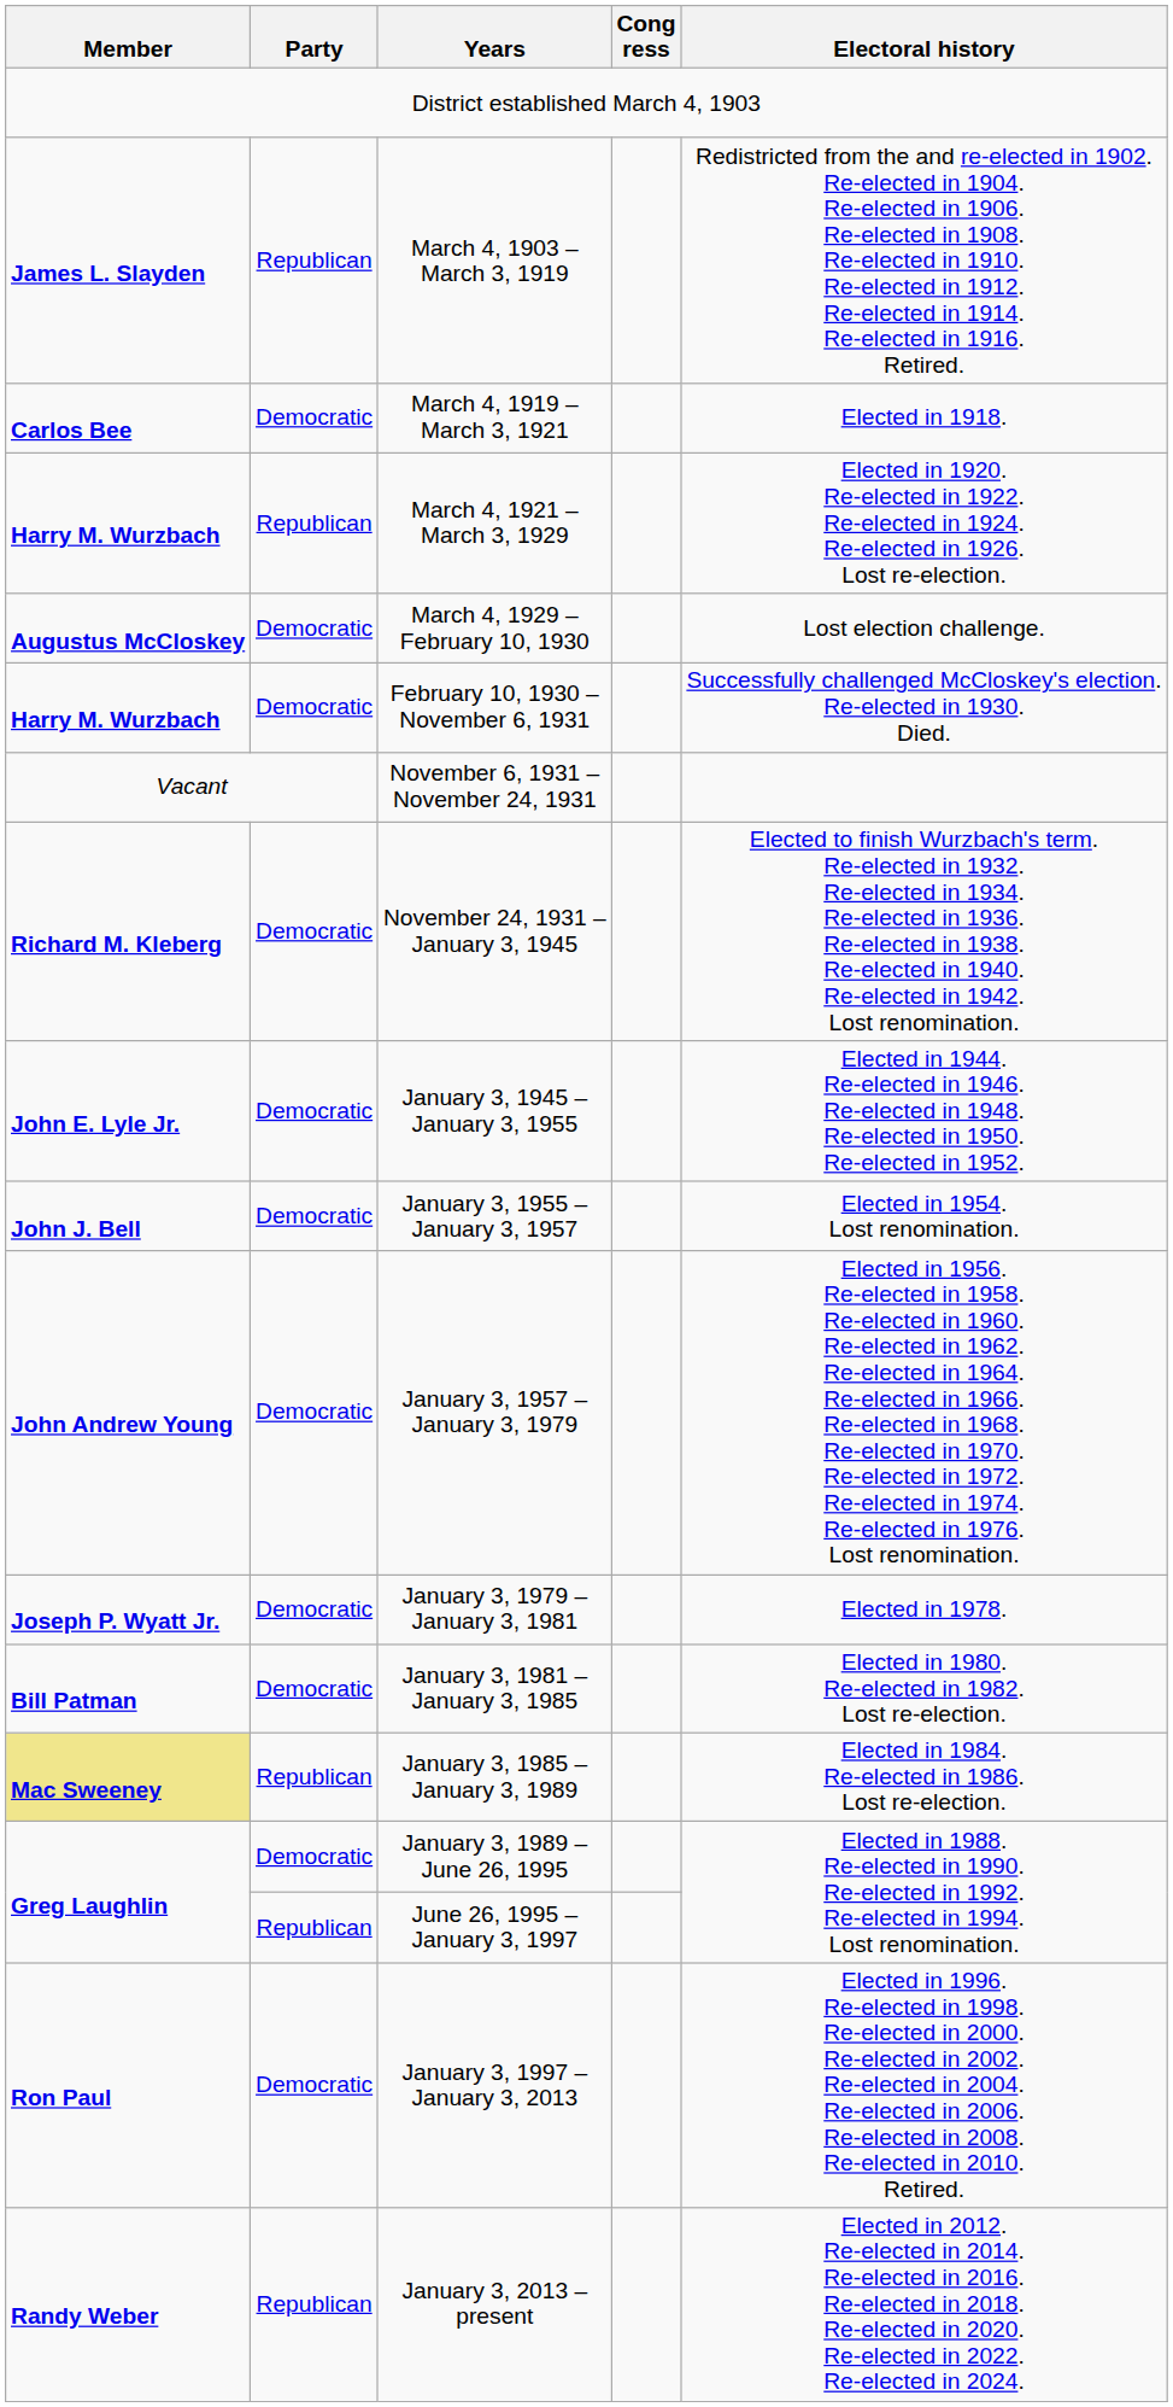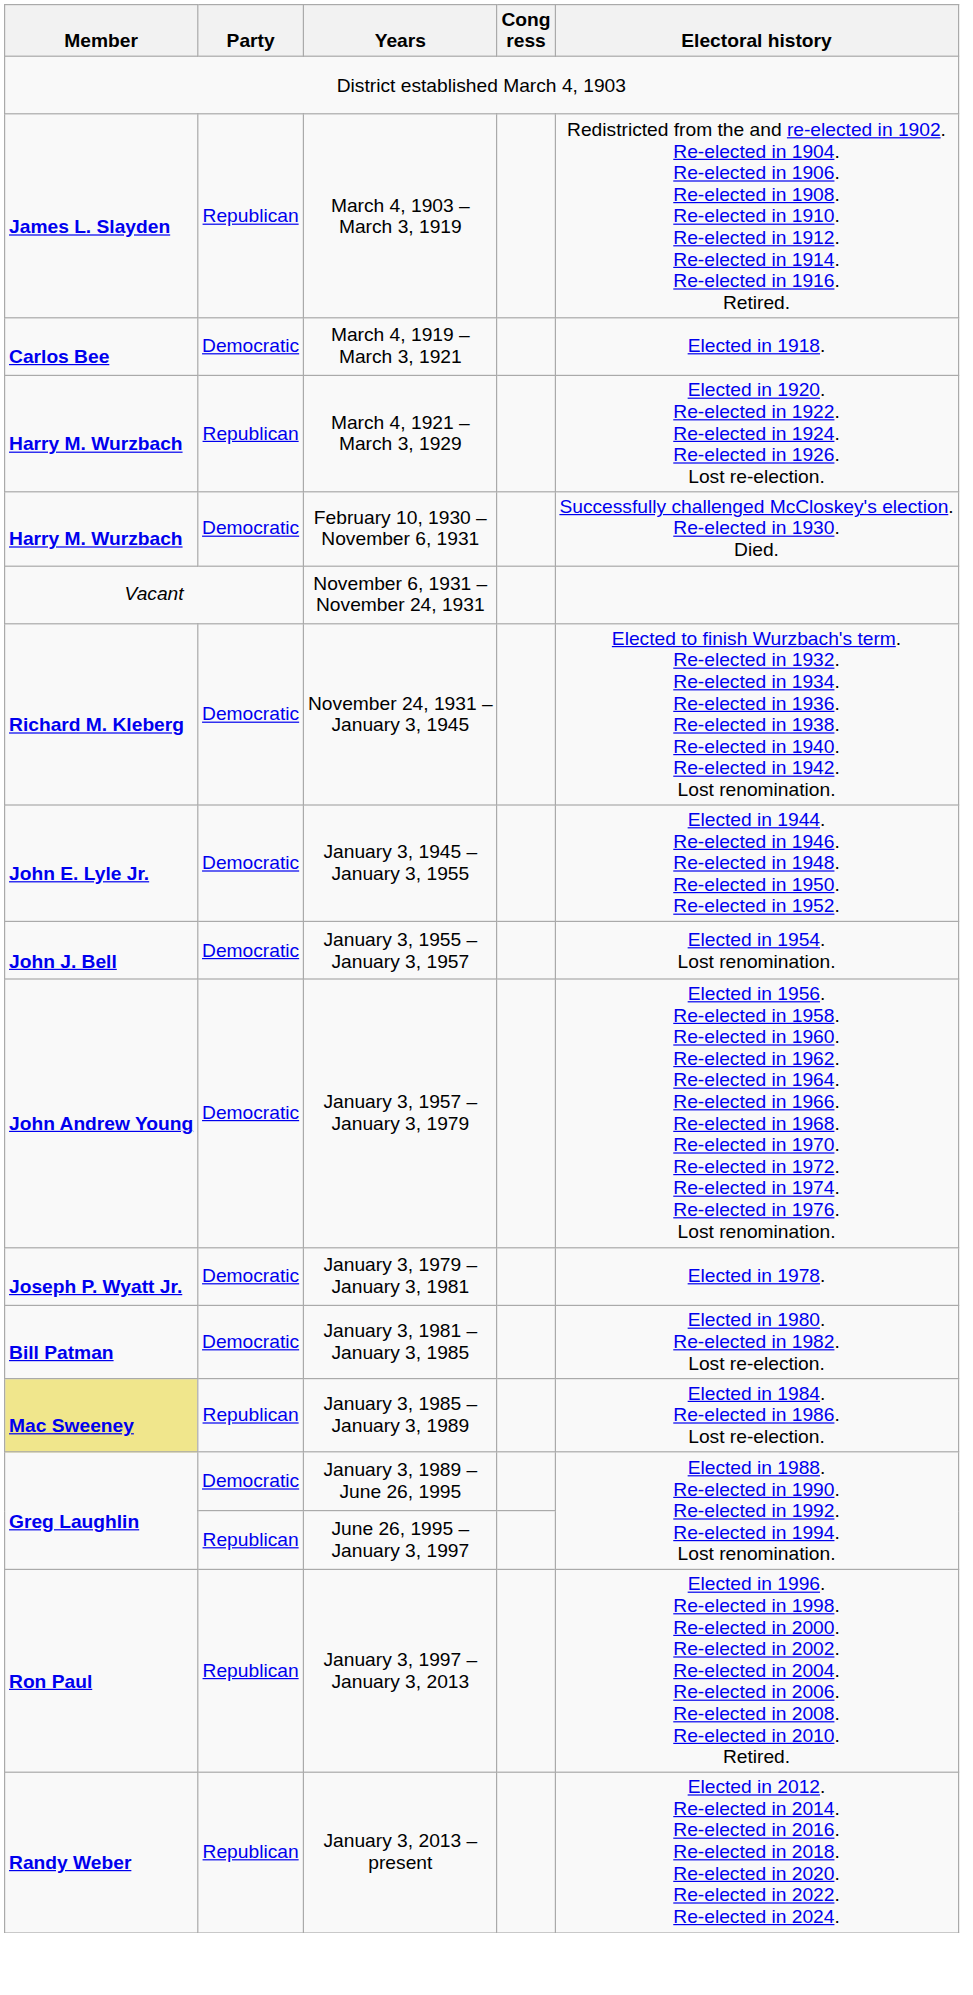 <table class=wikitable style="text-align:center">
 <tr valign=bottom>
 <th>Member</th>
 <th>Party</th>
 <th>Years</th>
 <th>Cong<br>ress</th>
 <th>Electoral history</th>
 </tr>
 <tr style="height:3em">
 <td colspan=5>District established March 4, 1903</td>
 </tr>
 <tr style="height:3em">
 <td align=left><br><strong><a href='#'>James L. Slayden</a></strong><br></td>
 <td><a href='#'>Republican</a></td>
 <td nowrap>March 4, 1903 –<br>March 3, 1919</td>
 <td></td>
 <td>Redistricted from the  and <a href='#'>re-elected in 1902</a>.<br><a href='#'>Re-elected in 1904</a>.<br><a href='#'>Re-elected in 1906</a>.<br><a href='#'>Re-elected in 1908</a>.<br><a href='#'>Re-elected in 1910</a>.<br><a href='#'>Re-elected in 1912</a>.<br><a href='#'>Re-elected in 1914</a>.<br><a href='#'>Re-elected in 1916</a>.<br>Retired.</td>
 </tr>
 <tr style="height:3em">
 <td align=left><br><strong><a href='#'>Carlos Bee</a></strong><br></td>
 <td><a href='#'>Democratic</a></td>
 <td nowrap>March 4, 1919 –<br>March 3, 1921</td>
 <td></td>
 <td><a href='#'>Elected in 1918</a>.<br></td>
 </tr>
 <tr style="height:3em">
 <td align=left><br><strong><a href='#'>Harry M. Wurzbach</a></strong><br></td>
 <td><a href='#'>Republican</a></td>
 <td nowrap>March 4, 1921 –<br>March 3, 1929</td>
 <td></td>
 <td><a href='#'>Elected in 1920</a>.<br><a href='#'>Re-elected in 1922</a>.<br><a href='#'>Re-elected in 1924</a>.<br><a href='#'>Re-elected in 1926</a>.<br>Lost re-election.</td>
-</tr>
-<tr style="height:3em">
-<td align=left><br><strong><a href='#'>Augustus McCloskey</a></strong><br></td>
-<td><a href='#'>Democratic</a></td>
-<td nowrap>March 4, 1929 –<br>February 10, 1930</td>
-<td></td>
-<td>Lost election challenge.</td>
 </tr>
 <tr style="height:3em">
 <td align=left><br><strong><a href='#'>Harry M. Wurzbach</a></strong><br></td>
 <td><a href='#'>Democratic</a></td>
 <td nowrap>February 10, 1930 –<br>November 6, 1931</td>
 <td></td>
 <td><a href='#'>Successfully challenged McCloskey's election</a>.<br><a href='#'>Re-elected in 1930</a>.<br>Died.</td>
 </tr>
 <tr style="height:3em">
 <td colspan=2><em>Vacant</em></td>
 <td nowrap>November 6, 1931 –<br>November 24, 1931</td>
 <td></td>
 <td></td>
 </tr>
 <tr style="height:3em">
 <td align=left><br><strong><a href='#'>Richard M. Kleberg</a></strong><br></td>
 <td><a href='#'>Democratic</a></td>
 <td nowrap>November 24, 1931 –<br>January 3, 1945</td>
 <td></td>
 <td><a href='#'>Elected to finish Wurzbach's term</a>.<br><a href='#'>Re-elected in 1932</a>.<br><a href='#'>Re-elected in 1934</a>.<br><a href='#'>Re-elected in 1936</a>.<br><a href='#'>Re-elected in 1938</a>.<br><a href='#'>Re-elected in 1940</a>.<br><a href='#'>Re-elected in 1942</a>.<br>Lost renomination.</td>
 </tr>
 <tr style="height:3em">
 <td align=left><br><strong><a href='#'>John E. Lyle Jr.</a></strong><br></td>
 <td><a href='#'>Democratic</a></td>
 <td nowrap>January 3, 1945 –<br>January 3, 1955</td>
 <td></td>
 <td><a href='#'>Elected in 1944</a>.<br><a href='#'>Re-elected in 1946</a>.<br><a href='#'>Re-elected in 1948</a>.<br><a href='#'>Re-elected in 1950</a>.<br><a href='#'>Re-elected in 1952</a>.<br></td>
 </tr>
 <tr style="height:3em">
 <td align=left><br><strong><a href='#'>John J. Bell</a></strong><br></td>
 <td><a href='#'>Democratic</a></td>
 <td nowrap>January 3, 1955 –<br>January 3, 1957</td>
 <td></td>
 <td><a href='#'>Elected in 1954</a>.<br>Lost renomination.</td>
 </tr>
 <tr style="height:3em">
 <td align=left><br><strong><a href='#'>John Andrew Young</a></strong><br></td>
 <td><a href='#'>Democratic</a></td>
 <td nowrap>January 3, 1957 –<br>January 3, 1979</td>
 <td></td>
 <td><a href='#'>Elected in 1956</a>.<br><a href='#'>Re-elected in 1958</a>.<br><a href='#'>Re-elected in 1960</a>.<br><a href='#'>Re-elected in 1962</a>.<br><a href='#'>Re-elected in 1964</a>.<br><a href='#'>Re-elected in 1966</a>.<br><a href='#'>Re-elected in 1968</a>.<br><a href='#'>Re-elected in 1970</a>.<br><a href='#'>Re-elected in 1972</a>.<br><a href='#'>Re-elected in 1974</a>.<br><a href='#'>Re-elected in 1976</a>.<br>Lost renomination.</td>
 </tr>
 <tr style="height:3em">
 <td align=left><br><strong><a href='#'>Joseph P. Wyatt Jr.</a></strong><br></td>
 <td><a href='#'>Democratic</a></td>
 <td nowrap>January 3, 1979 –<br>January 3, 1981</td>
 <td></td>
 <td><a href='#'>Elected in 1978</a>.<br></td>
 </tr>
 <tr style="height:3em">
 <td align=left><br><strong><a href='#'>Bill Patman</a></strong><br></td>
 <td><a href='#'>Democratic</a></td>
 <td nowrap>January 3, 1981 –<br>January 3, 1985</td>
 <td></td>
 <td><a href='#'>Elected in 1980</a>.<br><a href='#'>Re-elected in 1982</a>.<br>Lost re-election.</td>
 </tr>
 <tr style="height:3em">
 <td align=left style="background: khaki;"><br><strong><a href='#'>Mac Sweeney</a></strong><br></td>
 <td><a href='#'>Republican</a></td>
 <td nowrap>January 3, 1985 –<br>January 3, 1989</td>
 <td></td>
 <td><a href='#'>Elected in 1984</a>.<br><a href='#'>Re-elected in 1986</a>.<br>Lost re-election.</td>
 </tr>
 <tr style="height:3em">
 <td rowspan=2 align=left><br><strong><a href='#'>Greg Laughlin</a></strong><br></td>
 <td><a href='#'>Democratic</a></td>
 <td nowrap>January 3, 1989 –<br>June 26, 1995</td>
 <td></td>
 <td rowspan=2><a href='#'>Elected in 1988</a>.<br><a href='#'>Re-elected in 1990</a>.<br><a href='#'>Re-elected in 1992</a>.<br><a href='#'>Re-elected in 1994</a>.<br>Lost renomination.</td>
 </tr>
 <tr style="height:3em">
 <td><a href='#'>Republican</a></td>
 <td nowrap>June 26, 1995 –<br>January 3, 1997</td>
 <td></td>
 </tr>
 <tr style="height:3em">
 <td align=left><br><strong><a href='#'>Ron Paul</a></strong><br></td>
-<td><a href='#'>Democratic</a></td>
+<td><a href='#'>Republican</a></td>
 <td nowrap>January 3, 1997 –<br>January 3, 2013</td>
 <td></td>
 <td><a href='#'>Elected in 1996</a>.<br><a href='#'>Re-elected in 1998</a>.<br><a href='#'>Re-elected in 2000</a>.<br><a href='#'>Re-elected in 2002</a>.<br><a href='#'>Re-elected in 2004</a>.<br><a href='#'>Re-elected in 2006</a>.<br><a href='#'>Re-elected in 2008</a>.<br><a href='#'>Re-elected in 2010</a>.<br>Retired.</td>
 </tr>
 <tr style="height:3em">
 <td align=left><br><strong><a href='#'>Randy Weber</a></strong><br></td>
 <td><a href='#'>Republican</a></td>
 <td nowrap>January 3, 2013 –<br>present</td>
 <td></td>
 <td><a href='#'>Elected in 2012</a>.<br><a href='#'>Re-elected in 2014</a>.<br><a href='#'>Re-elected in 2016</a>.<br><a href='#'>Re-elected in 2018</a>.<br><a href='#'>Re-elected in 2020</a>.<br><a href='#'>Re-elected in 2022</a>.<br><a href='#'>Re-elected in 2024</a>.</td>
 </tr>
 </table>
